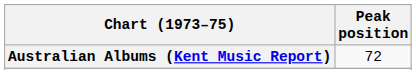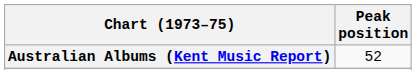 <table class="wikitable plainrowheaders sortable" style="text-align:center;" border="1">
 <tr>
 <th scope="col">Chart (1973–75)</th>
 <th scope="col">Peak<br>position</th>
 </tr>
 <tr>
 <th scope="row">Australian Albums (<a href='#'>Kent Music Report</a>)</th>
-<td>72</td>
+<td>52</td>
 </tr>
 <tr>
 </tr>
 <tr>
 </tr>
 <tr>
 </tr>
 </table>
